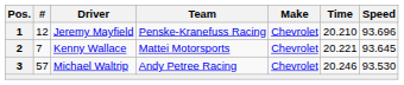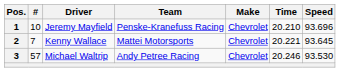 <table class="wikitable" style="font-size:95%">
 <tr>
 <th>Pos.</th>
 <th>#</th>
 <th>Driver</th>
 <th>Team</th>
 <th>Make</th>
 <th>Time</th>
 <th>Speed</th>
 </tr>
 <tr>
 <th>1</th>
-<td>12</td>
+<td>10</td>
 <td><a href='#'>Jeremy Mayfield</a></td>
 <td><a href='#'>Penske-Kranefuss Racing</a></td>
 <td><a href='#'>Chevrolet</a></td>
 <td>20.210</td>
 <td>93.696</td>
 </tr>
 <tr>
 <th>2</th>
 <td>7</td>
 <td><a href='#'>Kenny Wallace</a></td>
 <td><a href='#'>Mattei Motorsports</a></td>
 <td><a href='#'>Chevrolet</a></td>
 <td>20.221</td>
 <td>93.645</td>
 </tr>
 <tr>
 <th>3</th>
 <td>57</td>
 <td><a href='#'>Michael Waltrip</a></td>
 <td><a href='#'>Andy Petree Racing</a></td>
 <td><a href='#'>Chevrolet</a></td>
 <td>20.246</td>
 <td>93.530</td>
 </tr>
 <tr>
 <th colspan="7"></th>
 </tr>
 </table>
